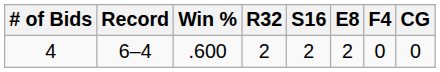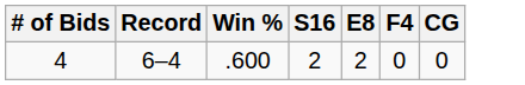 <table class="wikitable">
 <tr>
 <th># of Bids</th>
 <th>Record</th>
 <th>Win %</th>
-<th>R32</th>
 <th>S16</th>
 <th>E8</th>
 <th>F4</th>
 <th>CG</th>
 </tr>
 <tr align="center">
 <td>4</td>
 <td>6–4</td>
 <td>.600</td>
 <td>2</td>
 <td>2</td>
-<td>2</td>
 <td>0</td>
 <td>0</td>
 </tr>
 </table>
